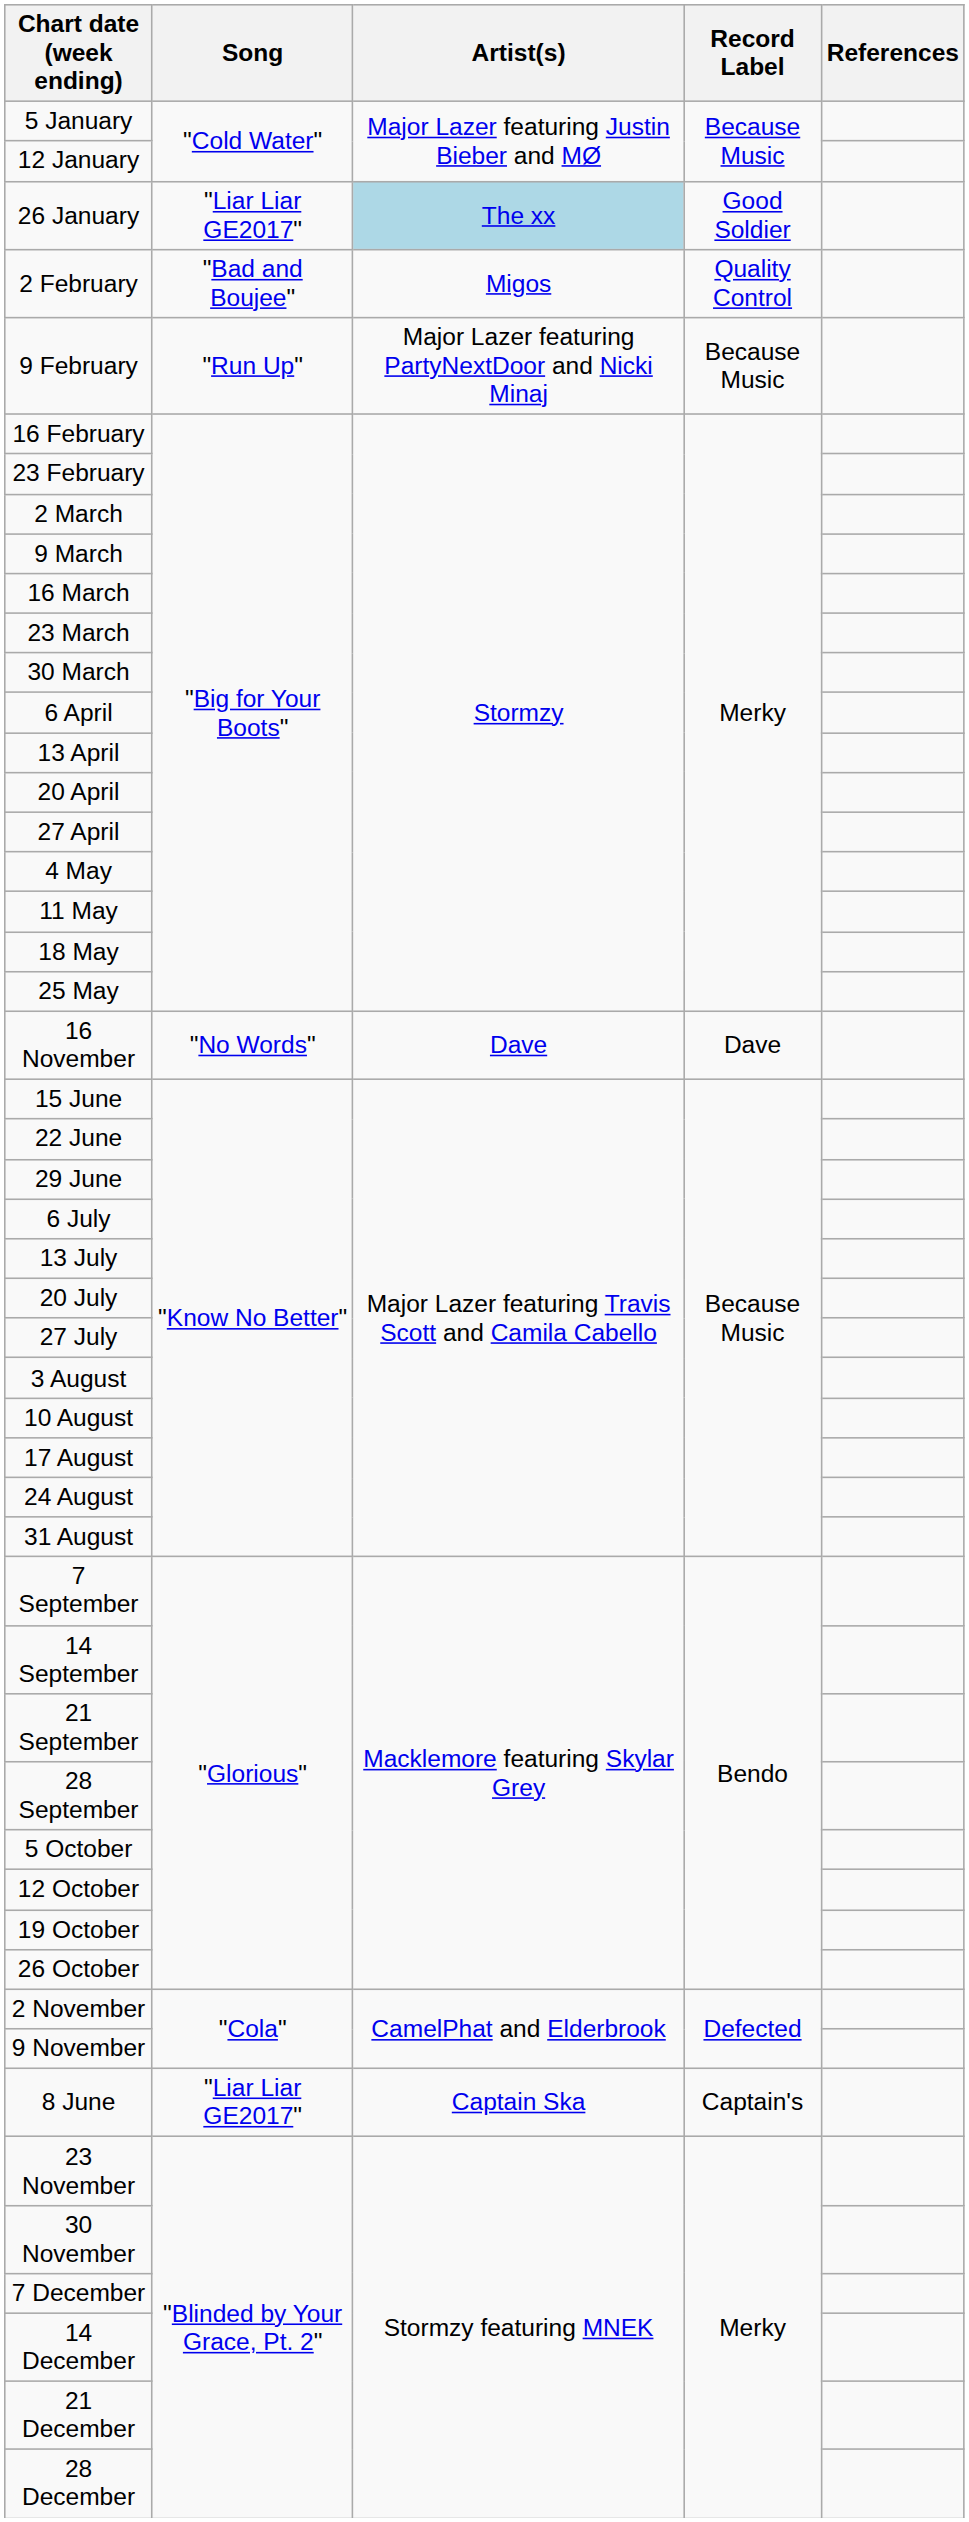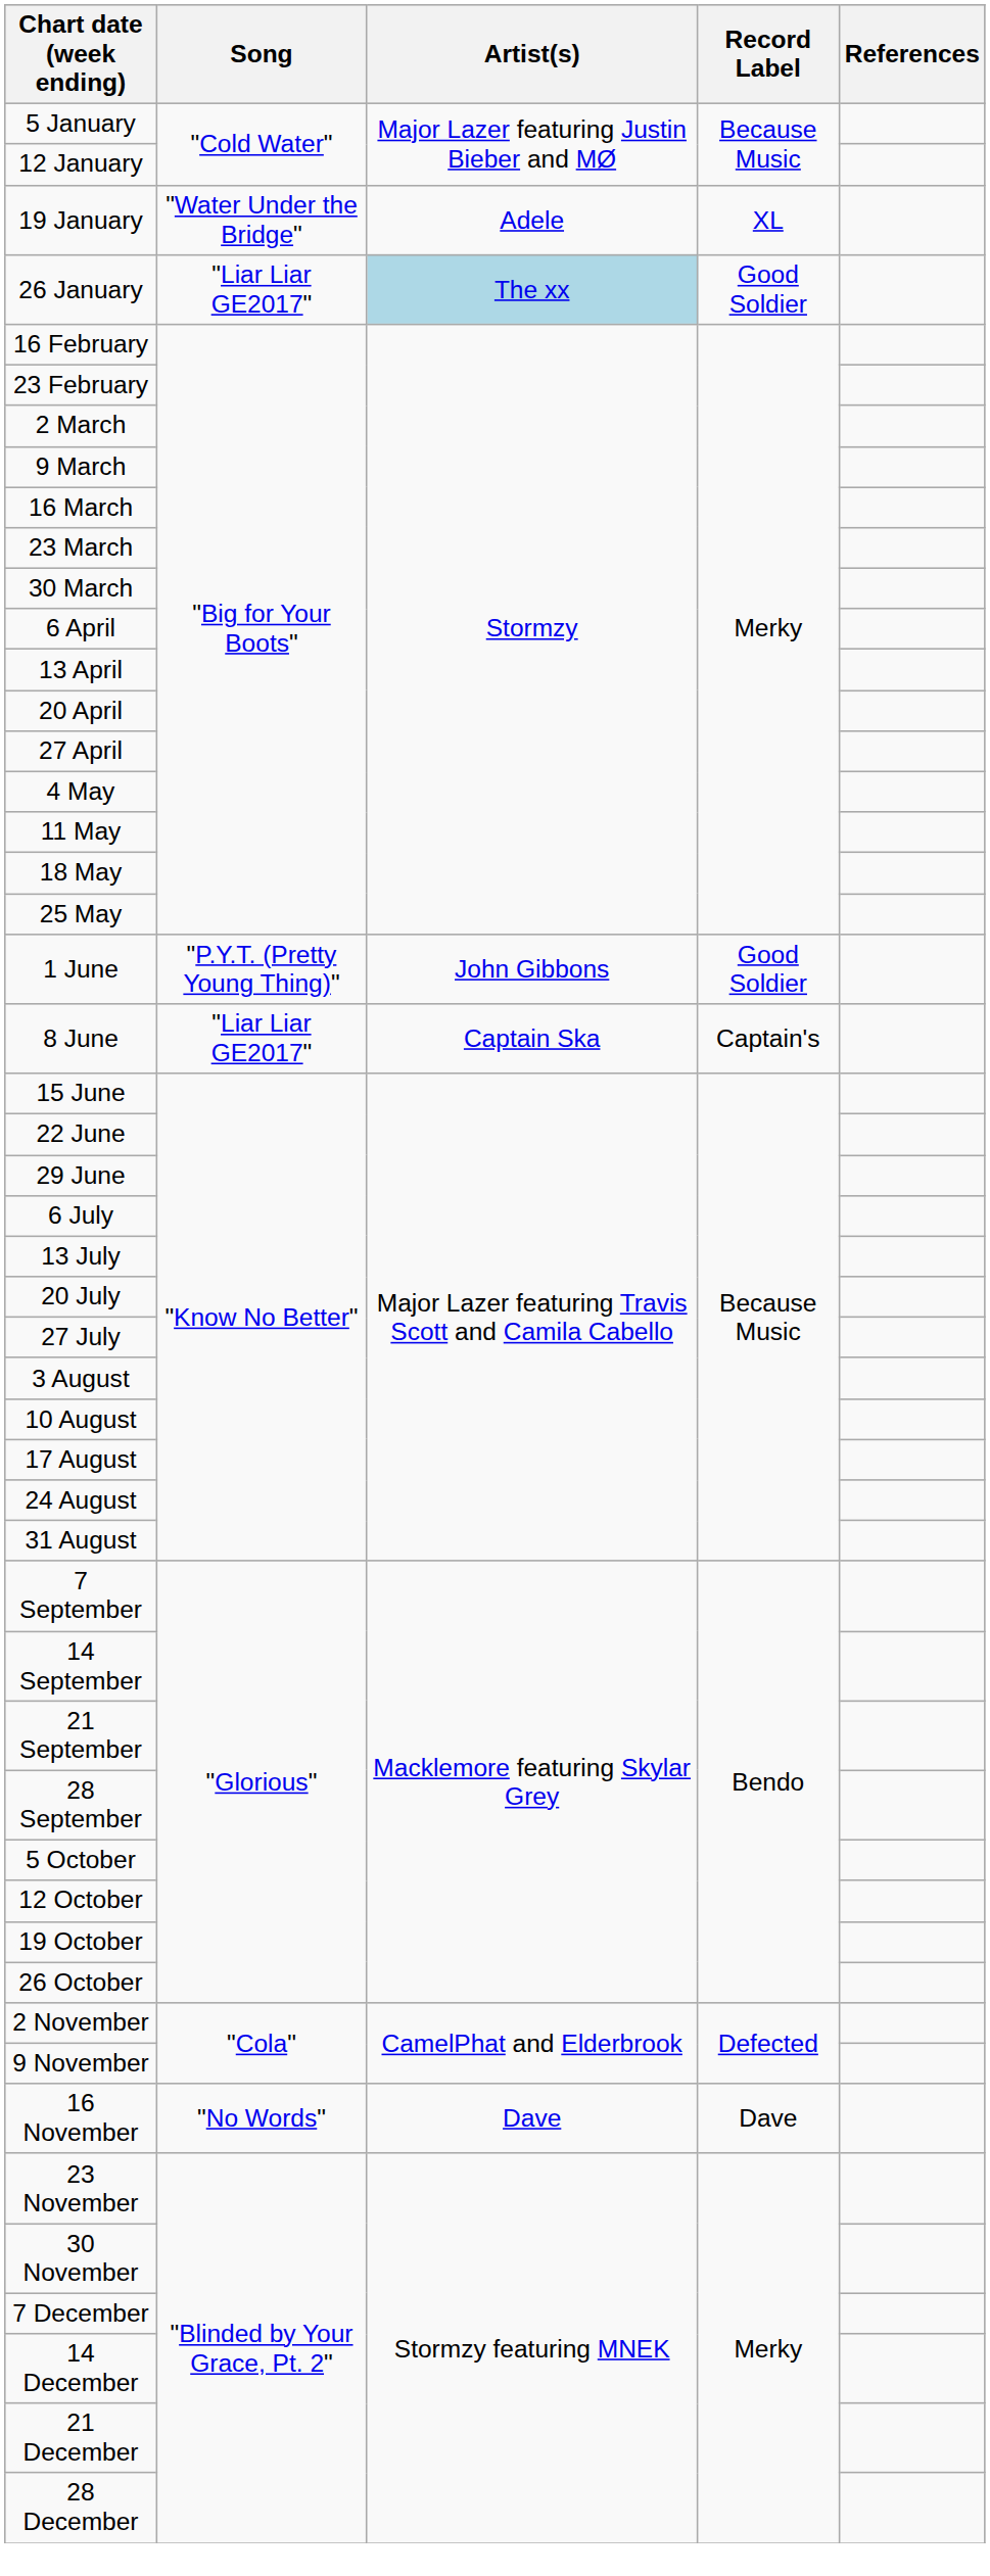 <table class="wikitable" style="font-size:97%; text-align:center;">
 <tr>
 <th>Chart date<br>(week ending)</th>
 <th>Song</th>
 <th>Artist(s)</th>
 <th>Record Label</th>
 <th>References</th>
 </tr>
 <tr>
 <td>5 January</td>
 <td rowspan="2">"<a href='#'>Cold Water</a>"</td>
 <td rowspan="2"><a href='#'>Major Lazer</a> featuring <a href='#'>Justin Bieber</a> and <a href='#'>MØ</a></td>
 <td rowspan="2"><a href='#'>Because Music</a></td>
 <td></td>
 </tr>
 <tr>
 <td>12 January</td>
 <td></td>
 </tr>
 <tr>
+<td>19 January</td>
+<td>"<a href='#'>Water Under the Bridge</a>"</td>
+<td><a href='#'>Adele</a></td>
+<td><a href='#'>XL</a></td>
+<td></td>
+</tr>
+<tr>
 <td>26 January</td>
 <td>"<a href='#'>Liar Liar GE2017</a>"</td>
 <td style="background: lightblue;"><a href='#'>The xx</a></td>
 <td><a href='#'>Good Soldier</a></td>
-<td></td>
-</tr>
-<tr>
-<td>2 February</td>
-<td>"<a href='#'>Bad and Boujee</a>"</td>
-<td><a href='#'>Migos</a></td>
-<td><a href='#'>Quality Control</a></td>
-<td></td>
-</tr>
-<tr>
-<td>9 February</td>
-<td>"<a href='#'>Run Up</a>"</td>
-<td>Major Lazer featuring <a href='#'>PartyNextDoor</a> and <a href='#'>Nicki Minaj</a></td>
-<td>Because Music</td>
 <td></td>
 </tr>
 <tr>
 <td>16 February</td>
 <td rowspan="15">"<a href='#'>Big for Your Boots</a>"</td>
 <td rowspan="15"><a href='#'>Stormzy</a></td>
 <td rowspan="15">Merky</td>
 <td></td>
 </tr>
 <tr>
 <td>23 February</td>
 <td></td>
 </tr>
 <tr>
 <td>2 March</td>
 <td></td>
 </tr>
 <tr>
 <td>9 March  </td>
 <td></td>
 </tr>
 <tr>
 <td>16 March </td>
 <td></td>
 </tr>
 <tr>
 <td>23 March</td>
 <td></td>
 </tr>
 <tr>
 <td>30 March</td>
 <td></td>
 </tr>
 <tr>
 <td>6 April</td>
 <td></td>
 </tr>
 <tr>
 <td>13 April</td>
 <td></td>
 </tr>
 <tr>
 <td>20 April</td>
 <td></td>
 </tr>
 <tr>
 <td>27 April</td>
 <td></td>
 </tr>
 <tr>
 <td>4 May</td>
 <td></td>
 </tr>
 <tr>
 <td>11 May</td>
 <td></td>
 </tr>
 <tr>
 <td>18 May</td>
 <td></td>
 </tr>
 <tr>
 <td>25 May</td>
 <td></td>
 </tr>
 <tr>
-<td>16 November</td>
-<td>"<a href='#'>No Words</a>"</td>
-<td><a href='#'>Dave</a></td>
-<td>Dave</td>
+<td>1 June</td>
+<td>"<a href='#'>P.Y.T. (Pretty Young Thing)</a>"</td>
+<td><a href='#'>John Gibbons</a></td>
+<td><a href='#'>Good Soldier</a></td>
+<td></td>
+</tr>
+<tr>
+<td>8 June</td>
+<td>"<a href='#'>Liar Liar GE2017</a>"</td>
+<td><a href='#'>Captain Ska</a></td>
+<td>Captain's</td>
 <td></td>
 </tr>
 <tr>
 <td>15 June</td>
 <td rowspan="12">"<a href='#'>Know No Better</a>"</td>
 <td rowspan="12">Major Lazer featuring <a href='#'>Travis Scott</a> and <a href='#'>Camila Cabello</a></td>
 <td rowspan="12">Because Music</td>
 <td></td>
 </tr>
 <tr>
 <td>22 June</td>
 <td></td>
 </tr>
 <tr>
 <td>29 June</td>
 <td></td>
 </tr>
 <tr>
 <td>6 July</td>
 <td></td>
 </tr>
 <tr>
 <td>13 July</td>
 <td></td>
 </tr>
 <tr>
 <td>20 July</td>
 <td></td>
 </tr>
 <tr>
 <td>27 July</td>
 <td></td>
 </tr>
 <tr>
 <td>3 August</td>
 <td></td>
 </tr>
 <tr>
 <td>10 August</td>
 <td></td>
 </tr>
 <tr>
 <td>17 August</td>
 <td></td>
 </tr>
 <tr>
 <td>24 August</td>
 <td></td>
 </tr>
 <tr>
 <td>31 August</td>
 <td></td>
 </tr>
 <tr>
 <td>7 September</td>
 <td rowspan="8">"<a href='#'>Glorious</a>"</td>
 <td rowspan="8"><a href='#'>Macklemore</a> featuring <a href='#'>Skylar Grey</a></td>
 <td rowspan="8">Bendo</td>
 <td></td>
 </tr>
 <tr>
 <td>14 September</td>
 <td></td>
 </tr>
 <tr>
 <td>21 September</td>
 <td></td>
 </tr>
 <tr>
 <td>28 September</td>
 <td></td>
 </tr>
 <tr>
 <td>5 October</td>
 <td></td>
 </tr>
 <tr>
 <td>12 October</td>
 <td></td>
 </tr>
 <tr>
 <td>19 October</td>
 <td></td>
 </tr>
 <tr>
 <td>26 October</td>
 <td></td>
 </tr>
 <tr>
 <td>2 November</td>
 <td rowspan="2">"<a href='#'>Cola</a>"</td>
 <td rowspan="2"><a href='#'>CamelPhat</a> and <a href='#'>Elderbrook</a></td>
 <td rowspan="2"><a href='#'>Defected</a></td>
 <td></td>
 </tr>
 <tr>
 <td>9 November</td>
 <td></td>
 </tr>
 <tr>
-<td>8 June</td>
-<td>"<a href='#'>Liar Liar GE2017</a>"</td>
-<td><a href='#'>Captain Ska</a></td>
-<td>Captain's</td>
+<td>16 November</td>
+<td>"<a href='#'>No Words</a>"</td>
+<td><a href='#'>Dave</a></td>
+<td>Dave</td>
 <td></td>
 </tr>
 <tr>
 <td>23 November</td>
 <td rowspan="7">"<a href='#'>Blinded by Your Grace, Pt. 2</a>"</td>
 <td rowspan="7">Stormzy featuring <a href='#'>MNEK</a></td>
 <td rowspan="7">Merky</td>
 <td></td>
 </tr>
 <tr>
 <td>30 November</td>
 <td></td>
 </tr>
 <tr>
 <td>7 December</td>
 <td></td>
 </tr>
 <tr>
 <td>14 December</td>
 <td></td>
 </tr>
 <tr>
 <td>21 December</td>
 <td></td>
 </tr>
 <tr>
 <td>28 December</td>
 <td></td>
 </tr>
 </table>
